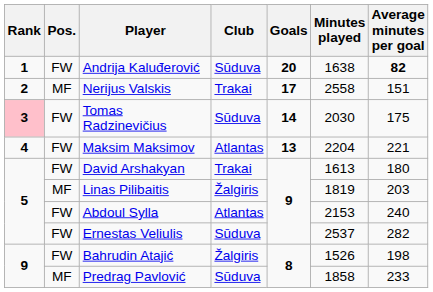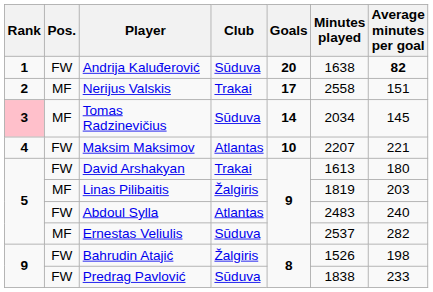 <table class="wikitable" style="text-align:center; width:80%;">
 <tr>
 <th>Rank</th>
 <th width=35px>Pos.</th>
 <th width=180px>Player</th>
 <th>Club</th>
 <th>Goals</th>
 <th width=60px>Minutes played</th>
 <th width=60px>Average minutes per goal</th>
 </tr>
 <tr>
 <td><strong>1</strong></td>
 <td>FW</td>
 <td align="left"> <a href='#'>Andrija Kaluđerović</a></td>
 <td align="left"><a href='#'>Sūduva</a></td>
 <td><strong>20</strong></td>
 <td>1638</td>
 <td><strong>82</strong></td>
 </tr>
 <tr>
 <td><strong>2</strong></td>
 <td>MF</td>
 <td align="left"> <a href='#'>Nerijus Valskis</a></td>
 <td align="left"><a href='#'>Trakai</a></td>
 <td><strong>17</strong></td>
 <td>2558</td>
 <td>151</td>
 </tr>
 <tr>
 <td style="background: pink;"><strong>3</strong></td>
-<td>FW</td>
+<td>MF</td>
 <td align="left"> <a href='#'>Tomas Radzinevičius</a></td>
 <td align="left"><a href='#'>Sūduva</a></td>
 <td><strong>14</strong></td>
-<td>2030</td>
-<td>175</td>
+<td>2034</td>
+<td>145</td>
 </tr>
 <tr>
 <td><strong>4</strong></td>
 <td>FW</td>
 <td align="left"> <a href='#'>Maksim Maksimov</a></td>
 <td align="left"><a href='#'>Atlantas</a></td>
-<td><strong>13</strong></td>
-<td>2204</td>
+<td><strong>10</strong></td>
+<td>2207</td>
 <td>221</td>
 </tr>
 <tr>
 <td rowspan=4><strong>5</strong></td>
 <td>FW</td>
 <td align="left"> <a href='#'>David Arshakyan</a></td>
 <td align="left"><a href='#'>Trakai</a></td>
 <td rowspan=4><strong>9</strong></td>
 <td>1613</td>
 <td>180</td>
 </tr>
 <tr>
 <td>MF</td>
 <td align="left"> <a href='#'>Linas Pilibaitis</a></td>
 <td align="left"><a href='#'>Žalgiris</a></td>
 <td>1819</td>
 <td>203</td>
 </tr>
 <tr>
 <td>FW</td>
 <td align="left"> <a href='#'>Abdoul Sylla</a></td>
 <td align="left"><a href='#'>Atlantas</a></td>
-<td>2153</td>
+<td>2483</td>
 <td>240</td>
 </tr>
 <tr>
-<td>FW</td>
+<td>MF</td>
 <td align="left"> <a href='#'>Ernestas Veliulis</a></td>
 <td align="left"><a href='#'>Sūduva</a></td>
 <td>2537</td>
 <td>282</td>
 </tr>
 <tr>
 <td rowspan=2><strong>9</strong></td>
 <td>FW</td>
 <td align="left"> <a href='#'>Bahrudin Atajić</a></td>
 <td align="left"><a href='#'>Žalgiris</a></td>
 <td rowspan=2><strong>8</strong></td>
 <td>1526</td>
 <td>198</td>
 </tr>
 <tr>
-<td>MF</td>
+<td>FW</td>
 <td align="left"> <a href='#'>Predrag Pavlović</a></td>
 <td align="left"><a href='#'>Sūduva</a></td>
-<td>1858</td>
+<td>1838</td>
 <td>233</td>
 </tr>
 </table>
